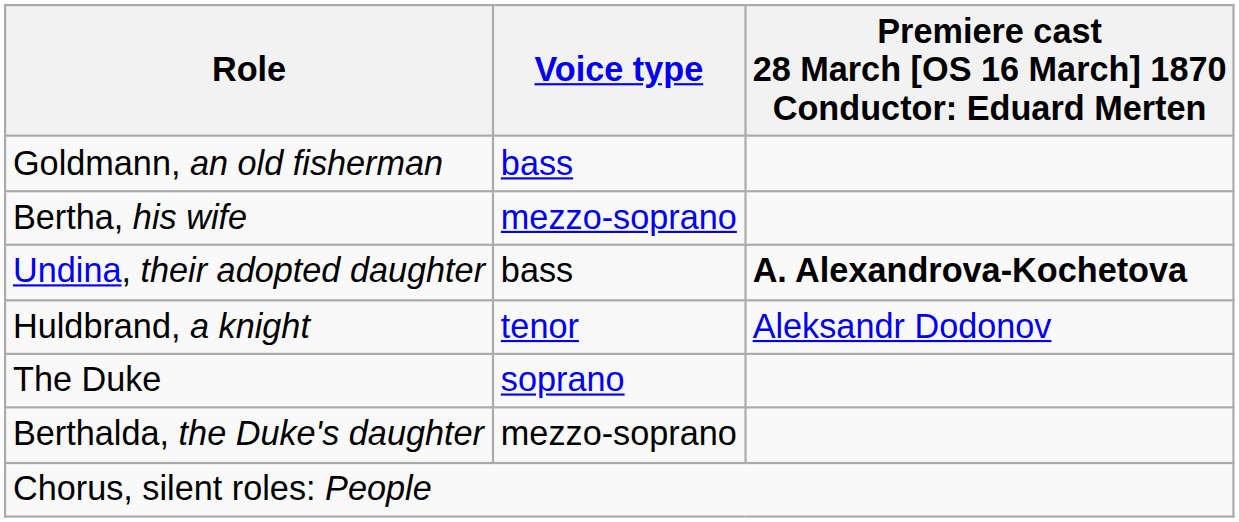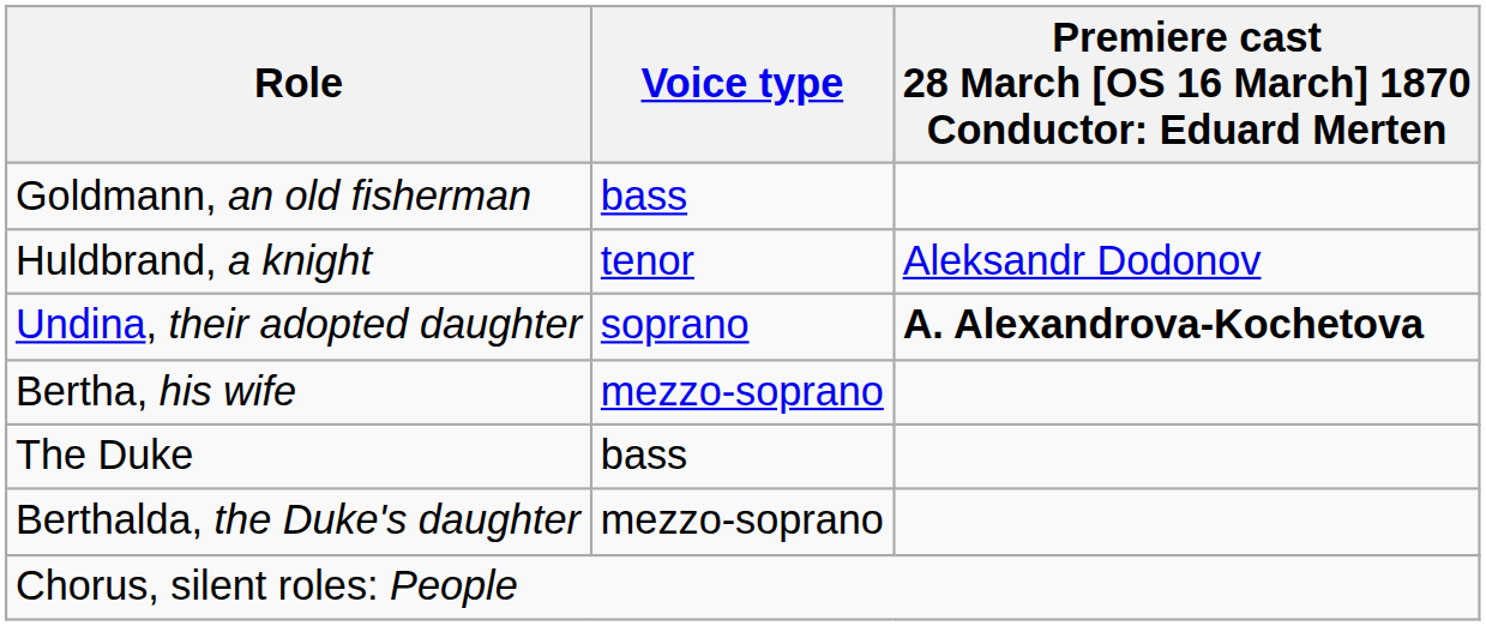 <table class="wikitable">
 <tr>
 <th>Role</th>
 <th><a href='#'>Voice type</a></th>
 <th>Premiere cast<br>28 March [OS 16 March] 1870<br>Conductor: Eduard Merten</th>
 </tr>
 <tr>
 <td>Goldmann, <em>an old fisherman</em></td>
 <td><a href='#'>bass</a></td>
 <td></td>
 </tr>
 <tr>
+<td>Huldbrand, <em>a knight</em></td>
+<td><a href='#'>tenor</a></td>
+<td><a href='#'>Aleksandr Dodonov</a></td>
+</tr>
+<tr>
+<td><a href='#'>Undina</a>, <em>their adopted daughter</em></td>
+<td><a href='#'>soprano</a></td>
+<td><strong>A. Alexandrova-Kochetova</strong></td>
+</tr>
+<tr>
 <td>Bertha, <em>his wife</em></td>
 <td><a href='#'>mezzo-soprano</a></td>
 <td></td>
 </tr>
 <tr>
-<td><a href='#'>Undina</a>, <em>their adopted daughter</em></td>
+<td>The Duke</td>
 <td>bass</td>
-<td><strong>A. Alexandrova-Kochetova</strong></td>
-</tr>
-<tr>
-<td>Huldbrand, <em>a knight</em></td>
-<td><a href='#'>tenor</a></td>
-<td><a href='#'>Aleksandr Dodonov</a></td>
-</tr>
-<tr>
-<td>The Duke</td>
-<td><a href='#'>soprano</a></td>
 <td></td>
 </tr>
 <tr>
 <td>Berthalda, <em>the Duke's daughter</em></td>
 <td>mezzo-soprano</td>
 <td></td>
 </tr>
 <tr>
 <td colspan="3">Chorus, silent roles: <em>People</em></td>
 </tr>
 </table>
